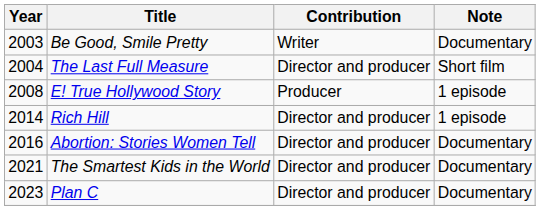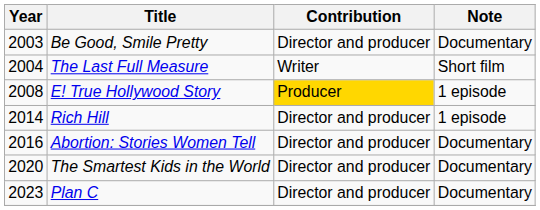 <table class="wikitable sortable">
 <tr>
 <th>Year</th>
 <th>Title</th>
 <th>Contribution</th>
 <th>Note</th>
 </tr>
 <tr>
 <td>2003</td>
 <td><em>Be Good, Smile Pretty</em></td>
-<td>Writer</td>
+<td>Director and producer</td>
 <td>Documentary</td>
 </tr>
 <tr>
 <td>2004</td>
 <td><em><a href='#'>The Last Full Measure</a></em></td>
-<td>Director and producer</td>
+<td>Writer</td>
 <td>Short film</td>
 </tr>
 <tr>
 <td>2008</td>
 <td><em><a href='#'>E! True Hollywood Story</a></em></td>
-<td>Producer</td>
+<td style="background: gold;">Producer</td>
 <td>1 episode</td>
 </tr>
 <tr>
 <td>2014</td>
 <td><em><a href='#'>Rich Hill</a></em></td>
 <td>Director and producer</td>
 <td>1 episode</td>
 </tr>
 <tr>
 <td>2016</td>
 <td><em><a href='#'>Abortion: Stories Women Tell</a></em></td>
 <td>Director and producer</td>
 <td>Documentary</td>
 </tr>
 <tr>
-<td>2021</td>
+<td>2020</td>
 <td><em>The Smartest Kids in the World</em></td>
 <td>Director and producer</td>
 <td>Documentary</td>
 </tr>
 <tr>
 <td>2023</td>
 <td><em><a href='#'>Plan C</a></em></td>
 <td>Director and producer</td>
 <td>Documentary</td>
 </tr>
 <tr>
 </tr>
 </table>
